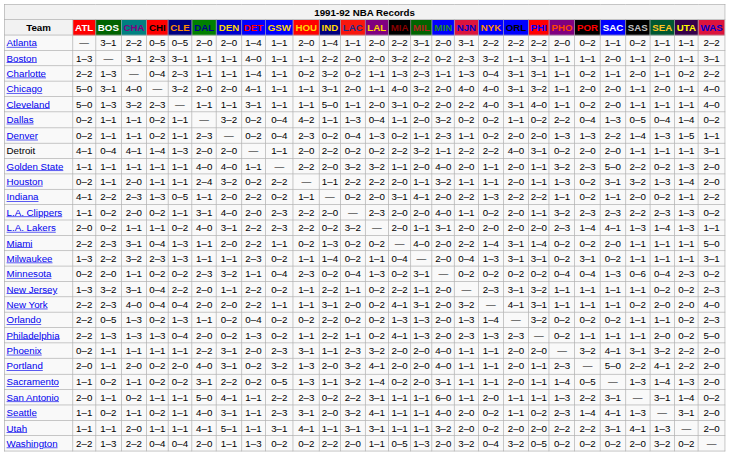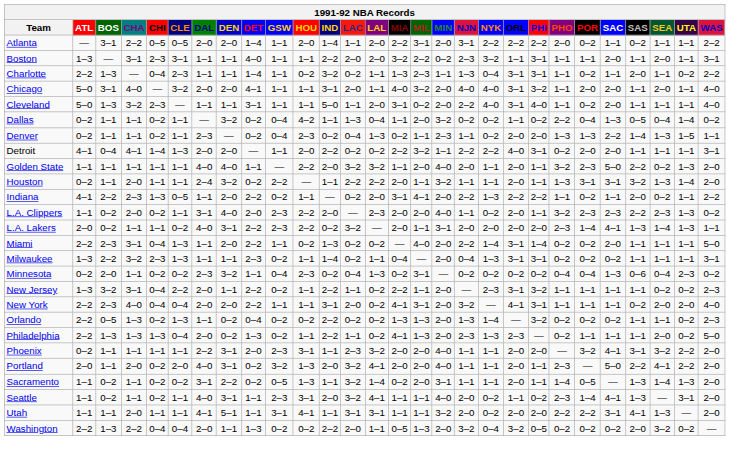 <table class="wikitable" style="font-size:95%; text-align:center;">
 <tr>
 <th colspan=28>1991-92 NBA Records</th>
 </tr>
 <tr>
 <th width=100>Team</th>
 <th style="background:#FF0000;color:#FFFFFF;width=35">ATL</th>
 <th style="background:#006400;color:#FFFFFF;width=35">BOS</th>
 <th style="background:#008080;color:#800080;width=35">CHA</th>
 <th style="background:#FF0000;color:#000000;width=35">CHI</th>
 <th style="background:#000080;color:#FF8C00;width=35">CLE</th>
 <th style="background:#008000;color:#00008B;width=35">DAL</th>
 <th style="background:#0000CD;color:#FFD700;width=35">DEN</th>
 <th style="background:#0000FF;color:#FF0000;width=35">DET</th>
 <th style="background:#0000FF;color:#FFD700;width=35">GSW</th>
 <th style="background:#FF0000;color:#FFD700;width=35">HOU</th>
 <th style="background:#000080;color:#FFD700;width=35">IND</th>
 <th style="background:#F9160D;color:#1A2E8B;width=35">LAC</th>
 <th style="background:#800080;color:#FFD700;width=35">LAL</th>
 <th style="background:#000000;color:#8B0000;width=35">MIA</th>
 <th style="background:#006400;color:#B22222;width=35">MIL</th>
 <th style="background:#0000FF;color:#228B22;width=35">MIN</th>
 <th style="background:#DC143C;color:#0000CD;width=35">NJN</th>
 <th style="background:#0000FF;color:#FF8C00;width=35">NYK</th>
 <th style="background:#0000FF;color:#000000;width=35">ORL</th>
 <th style="background:#FF0000;color:#0000FF;width=35">PHI</th>
 <th style="background:#800080;color:#FF4500;width=35">PHO</th>
 <th style="background:#000000;color:#FF0000;width=35">POR</th>
 <th style="background:#0000FF;color:#FFFFFF;width=35">SAC</th>
 <th style="background:#000000;color:#C0C0C0;width=35">SAS</th>
 <th style="background:#005831;color:#FFC322;width=35">SEA</th>
 <th style="background:#36004A;color:#FFFF00;width=35">UTA</th>
 <th style="background:#DC143C;color:#0000CD;width=35">WAS</th>
 </tr>
 <tr>
 <td style="text-align:left;"><a href='#'>Atlanta</a></td>
 <td>—</td>
 <td>3–1</td>
 <td>2–2</td>
 <td>0–5</td>
 <td>0–5</td>
 <td>2–0</td>
 <td>2–0</td>
 <td>1–4</td>
 <td>1–1</td>
 <td>2–0</td>
 <td>1–4</td>
 <td>1–1</td>
 <td>2–0</td>
 <td>2–2</td>
 <td>3–1</td>
 <td>2–0</td>
 <td>3–1</td>
 <td>2–2</td>
 <td>2–2</td>
 <td>2–2</td>
 <td>2–0</td>
 <td>0–2</td>
 <td>1–1</td>
 <td>0–2</td>
 <td>1–1</td>
 <td>1–1</td>
 <td>2–2</td>
 </tr>
 <tr>
 <td style="text-align:left;"><a href='#'>Boston</a></td>
 <td>1–3</td>
 <td>—</td>
 <td>3–1</td>
 <td>2–3</td>
 <td>3–1</td>
 <td>1–1</td>
 <td>1–1</td>
 <td>4–0</td>
 <td>1–1</td>
 <td>1–1</td>
 <td>2–2</td>
 <td>2–0</td>
 <td>2–0</td>
 <td>3–2</td>
 <td>2–2</td>
 <td>0–2</td>
 <td>2–3</td>
 <td>3–2</td>
 <td>1–1</td>
 <td>3–1</td>
 <td>1–1</td>
 <td>1–1</td>
 <td>2–0</td>
 <td>1–1</td>
 <td>2–0</td>
 <td>1–1</td>
 <td>3–1</td>
 </tr>
 <tr>
 <td style="text-align:left;"><a href='#'>Charlotte</a></td>
 <td>2–2</td>
 <td>1–3</td>
 <td>—</td>
 <td>0–4</td>
 <td>2–3</td>
 <td>1–1</td>
 <td>1–1</td>
 <td>1–4</td>
 <td>1–1</td>
 <td>0–2</td>
 <td>3–2</td>
 <td>0–2</td>
 <td>1–1</td>
 <td>1–3</td>
 <td>2–3</td>
 <td>1–1</td>
 <td>1–3</td>
 <td>0–4</td>
 <td>3–1</td>
 <td>3–1</td>
 <td>1–1</td>
 <td>0–2</td>
 <td>1–1</td>
 <td>2–0</td>
 <td>1–1</td>
 <td>0–2</td>
 <td>2–2</td>
 </tr>
 <tr>
 <td style="text-align:left;"><a href='#'>Chicago</a></td>
 <td>5–0</td>
 <td>3–1</td>
 <td>4–0</td>
 <td>—</td>
 <td>3–2</td>
 <td>2–0</td>
 <td>2–0</td>
 <td>4–1</td>
 <td>1–1</td>
 <td>1–1</td>
 <td>3–1</td>
 <td>2–0</td>
 <td>1–1</td>
 <td>4–0</td>
 <td>3–2</td>
 <td>2–0</td>
 <td>4–0</td>
 <td>4–0</td>
 <td>3–1</td>
 <td>3–2</td>
 <td>1–1</td>
 <td>2–0</td>
 <td>2–0</td>
 <td>1–1</td>
 <td>2–0</td>
 <td>1–1</td>
 <td>4–0</td>
 </tr>
 <tr>
 <td style="text-align:left;"><a href='#'>Cleveland</a></td>
 <td>5–0</td>
 <td>1–3</td>
 <td>3–2</td>
 <td>2–3</td>
 <td>—</td>
 <td>1–1</td>
 <td>1–1</td>
 <td>3–1</td>
 <td>1–1</td>
 <td>1–1</td>
 <td>5–0</td>
 <td>1–1</td>
 <td>2–0</td>
 <td>3–1</td>
 <td>0–2</td>
 <td>2–0</td>
 <td>2–2</td>
 <td>4–0</td>
 <td>3–1</td>
 <td>4–0</td>
 <td>1–1</td>
 <td>0–2</td>
 <td>2–0</td>
 <td>1–1</td>
 <td>1–1</td>
 <td>1–1</td>
 <td>4–0</td>
 </tr>
 <tr>
 <td style="text-align:left;"><a href='#'>Dallas</a></td>
 <td>0–2</td>
 <td>1–1</td>
 <td>1–1</td>
 <td>0–2</td>
 <td>1–1</td>
 <td>—</td>
 <td>3–2</td>
 <td>0–2</td>
 <td>0–4</td>
 <td>4–2</td>
 <td>1–1</td>
 <td>1–3</td>
 <td>0–4</td>
 <td>1–1</td>
 <td>2–0</td>
 <td>3–2</td>
 <td>0–2</td>
 <td>0–2</td>
 <td>1–1</td>
 <td>0–2</td>
 <td>2–2</td>
 <td>0–4</td>
 <td>1–3</td>
 <td>0–5</td>
 <td>0–4</td>
 <td>1–4</td>
 <td>0–2</td>
 </tr>
 <tr>
 <td style="text-align:left;"><a href='#'>Denver</a></td>
 <td>0–2</td>
 <td>1–1</td>
 <td>1–1</td>
 <td>0–2</td>
 <td>1–1</td>
 <td>2–3</td>
 <td>—</td>
 <td>0–2</td>
 <td>0–4</td>
 <td>2–3</td>
 <td>0–2</td>
 <td>0–4</td>
 <td>1–3</td>
 <td>0–2</td>
 <td>1–1</td>
 <td>2–3</td>
 <td>1–1</td>
 <td>0–2</td>
 <td>2–0</td>
 <td>2–0</td>
 <td>1–3</td>
 <td>1–3</td>
 <td>2–2</td>
 <td>1–4</td>
 <td>1–3</td>
 <td>1–5</td>
 <td>1–1</td>
 </tr>
 <tr>
 <td style="text-align:left;">Detroit</td>
 <td>4–1</td>
 <td>0–4</td>
 <td>4–1</td>
 <td>1–4</td>
 <td>1–3</td>
 <td>2–0</td>
 <td>2–0</td>
 <td>—</td>
 <td>1–1</td>
 <td>2–0</td>
 <td>2–2</td>
 <td>0–2</td>
 <td>0–2</td>
 <td>2–2</td>
 <td>3–2</td>
 <td>1–1</td>
 <td>2–2</td>
 <td>2–2</td>
 <td>4–0</td>
 <td>3–1</td>
 <td>0–2</td>
 <td>2–0</td>
 <td>2–0</td>
 <td>1–1</td>
 <td>1–1</td>
 <td>1–1</td>
 <td>3–1</td>
 </tr>
 <tr>
 <td style="text-align:left;"><a href='#'>Golden State</a></td>
 <td>1–1</td>
 <td>1–1</td>
 <td>1–1</td>
 <td>1–1</td>
 <td>1–1</td>
 <td>4–0</td>
 <td>4–0</td>
 <td>1–1</td>
 <td>—</td>
 <td>2–2</td>
 <td>2–0</td>
 <td>3–2</td>
 <td>3–2</td>
 <td>1–1</td>
 <td>2–0</td>
 <td>4–0</td>
 <td>2–0</td>
 <td>1–1</td>
 <td>2–0</td>
 <td>1–1</td>
 <td>3–2</td>
 <td>2–3</td>
 <td>5–0</td>
 <td>2–2</td>
 <td>0–2</td>
 <td>1–3</td>
 <td>2–0</td>
 </tr>
 <tr>
 <td style="text-align:left;"><a href='#'>Houston</a></td>
 <td>0–2</td>
 <td>1–1</td>
 <td>2–0</td>
 <td>1–1</td>
 <td>1–1</td>
 <td>2–4</td>
 <td>3–2</td>
 <td>0–2</td>
 <td>2–2</td>
 <td>—</td>
 <td>1–1</td>
 <td>2–2</td>
 <td>2–2</td>
 <td>2–0</td>
 <td>1–1</td>
 <td>3–2</td>
 <td>1–1</td>
 <td>1–1</td>
 <td>2–0</td>
 <td>1–1</td>
 <td>1–3</td>
-<td>0–2</td>
+<td>3–1</td>
 <td>3–1</td>
 <td>3–2</td>
 <td>1–3</td>
 <td>1–4</td>
 <td>2–0</td>
 </tr>
 <tr>
 <td style="text-align:left;"><a href='#'>Indiana</a></td>
 <td>4–1</td>
 <td>2–2</td>
 <td>2–3</td>
 <td>1–3</td>
 <td>0–5</td>
 <td>1–1</td>
 <td>2–0</td>
 <td>2–2</td>
 <td>0–2</td>
 <td>1–1</td>
 <td>—</td>
 <td>0–2</td>
 <td>2–0</td>
 <td>3–1</td>
 <td>4–1</td>
 <td>2–0</td>
 <td>2–2</td>
 <td>1–3</td>
 <td>2–2</td>
 <td>2–2</td>
 <td>1–1</td>
 <td>0–2</td>
 <td>1–1</td>
 <td>2–0</td>
 <td>0–2</td>
 <td>1–1</td>
 <td>2–2</td>
 </tr>
 <tr>
 <td style="text-align:left;"><a href='#'>L.A. Clippers</a></td>
 <td>1–1</td>
 <td>0–2</td>
 <td>2–0</td>
 <td>0–2</td>
 <td>1–1</td>
 <td>3–1</td>
 <td>4–0</td>
 <td>2–0</td>
 <td>2–3</td>
 <td>2–2</td>
 <td>2–0</td>
 <td>—</td>
 <td>2–3</td>
 <td>2–0</td>
 <td>2–0</td>
 <td>4–0</td>
 <td>1–1</td>
 <td>0–2</td>
 <td>2–0</td>
 <td>1–1</td>
 <td>3–2</td>
 <td>2–3</td>
 <td>2–3</td>
 <td>2–2</td>
 <td>2–3</td>
 <td>1–3</td>
 <td>0–2</td>
 </tr>
 <tr>
 <td style="text-align:left;"><a href='#'>L.A. Lakers</a></td>
 <td>2–0</td>
 <td>0–2</td>
 <td>1–1</td>
 <td>1–1</td>
 <td>0–2</td>
 <td>4–0</td>
 <td>3–1</td>
 <td>2–2</td>
 <td>2–3</td>
 <td>2–2</td>
 <td>0–2</td>
 <td>3–2</td>
 <td>—</td>
 <td>2–0</td>
 <td>1–1</td>
 <td>3–1</td>
 <td>2–0</td>
 <td>2–0</td>
 <td>2–0</td>
 <td>2–0</td>
 <td>2–3</td>
 <td>1–4</td>
 <td>4–1</td>
 <td>1–3</td>
 <td>1–4</td>
 <td>1–3</td>
 <td>1–1</td>
 </tr>
 <tr>
 <td style="text-align:left;"><a href='#'>Miami</a></td>
 <td>2–2</td>
 <td>2–3</td>
 <td>3–1</td>
 <td>0–4</td>
 <td>1–3</td>
 <td>1–1</td>
 <td>2–0</td>
 <td>2–2</td>
 <td>1–1</td>
 <td>0–2</td>
 <td>1–3</td>
 <td>0–2</td>
 <td>0–2</td>
 <td>—</td>
 <td>4–0</td>
 <td>2–0</td>
 <td>2–2</td>
 <td>1–4</td>
 <td>3–1</td>
 <td>1–4</td>
 <td>0–2</td>
 <td>0–2</td>
 <td>2–0</td>
 <td>1–1</td>
 <td>1–1</td>
 <td>1–1</td>
 <td>5–0</td>
 </tr>
 <tr>
 <td style="text-align:left;"><a href='#'>Milwaukee</a></td>
 <td>1–3</td>
 <td>2–2</td>
 <td>3–2</td>
 <td>2–3</td>
 <td>1–3</td>
 <td>1–1</td>
 <td>1–1</td>
 <td>2–3</td>
 <td>0–2</td>
 <td>1–1</td>
 <td>1–4</td>
 <td>0–2</td>
 <td>1–1</td>
 <td>0–4</td>
 <td>—</td>
 <td>2–0</td>
 <td>0–4</td>
 <td>1–3</td>
 <td>3–1</td>
 <td>3–1</td>
 <td>0–2</td>
-<td>3–1</td>
+<td>0–2</td>
 <td>0–2</td>
 <td>1–1</td>
 <td>1–1</td>
 <td>1–1</td>
 <td>3–1</td>
 </tr>
 <tr>
 <td style="text-align:left;"><a href='#'>Minnesota</a></td>
 <td>0–2</td>
 <td>2–0</td>
 <td>1–1</td>
 <td>0–2</td>
 <td>0–2</td>
 <td>2–3</td>
 <td>3–2</td>
 <td>1–1</td>
 <td>0–4</td>
 <td>2–3</td>
 <td>0–2</td>
 <td>0–4</td>
 <td>1–3</td>
 <td>0–2</td>
 <td>3–1</td>
 <td>—</td>
 <td>0–2</td>
 <td>0–2</td>
 <td>0–2</td>
 <td>0–2</td>
 <td>0–4</td>
 <td>0–4</td>
 <td>1–3</td>
 <td>0–6</td>
 <td>0–4</td>
 <td>2–3</td>
 <td>0–2</td>
 </tr>
 <tr>
 <td style="text-align:left;"><a href='#'>New Jersey</a></td>
 <td>1–3</td>
 <td>3–2</td>
 <td>3–1</td>
 <td>0–4</td>
 <td>2–2</td>
 <td>2–0</td>
 <td>1–1</td>
 <td>2–2</td>
 <td>0–2</td>
 <td>1–1</td>
 <td>2–2</td>
 <td>1–1</td>
 <td>0–2</td>
 <td>2–2</td>
 <td>1–1</td>
 <td>2–0</td>
 <td>—</td>
 <td>2–3</td>
 <td>3–1</td>
 <td>3–2</td>
 <td>1–1</td>
 <td>1–1</td>
 <td>1–1</td>
 <td>1–1</td>
 <td>0–2</td>
 <td>0–2</td>
 <td>2–3</td>
 </tr>
 <tr>
 <td style="text-align:left;"><a href='#'>New York</a></td>
 <td>2–2</td>
 <td>2–3</td>
 <td>4–0</td>
 <td>0–4</td>
 <td>0–4</td>
 <td>2–0</td>
 <td>2–0</td>
 <td>2–2</td>
 <td>1–1</td>
 <td>1–1</td>
 <td>3–1</td>
 <td>2–0</td>
 <td>0–2</td>
 <td>4–1</td>
 <td>3–1</td>
 <td>2–0</td>
 <td>3–2</td>
 <td>—</td>
 <td>4–1</td>
 <td>3–1</td>
 <td>1–1</td>
 <td>1–1</td>
 <td>1–1</td>
 <td>0–2</td>
 <td>2–0</td>
 <td>2–0</td>
 <td>4–0</td>
 </tr>
 <tr>
 <td style="text-align:left;"><a href='#'>Orlando</a></td>
 <td>2–2</td>
 <td>0–5</td>
 <td>1–3</td>
 <td>0–2</td>
 <td>1–3</td>
 <td>1–1</td>
 <td>0–2</td>
 <td>0–4</td>
 <td>0–2</td>
 <td>0–2</td>
 <td>2–2</td>
 <td>0–2</td>
 <td>0–2</td>
 <td>1–3</td>
 <td>1–3</td>
 <td>2–0</td>
 <td>1–3</td>
 <td>1–4</td>
 <td>—</td>
 <td>3–2</td>
 <td>0–2</td>
 <td>0–2</td>
 <td>0–2</td>
 <td>1–1</td>
 <td>1–1</td>
 <td>0–2</td>
 <td>2–3</td>
 </tr>
 <tr>
 <td style="text-align:left;"><a href='#'>Philadelphia</a></td>
 <td>2–2</td>
 <td>1–3</td>
 <td>1–3</td>
 <td>1–3</td>
 <td>0–4</td>
 <td>2–0</td>
 <td>0–2</td>
 <td>1–3</td>
 <td>0–2</td>
 <td>1–1</td>
 <td>2–2</td>
 <td>1–1</td>
 <td>0–2</td>
 <td>4–1</td>
 <td>1–3</td>
 <td>2–0</td>
 <td>2–3</td>
 <td>1–3</td>
 <td>2–3</td>
 <td>—</td>
 <td>0–2</td>
 <td>1–1</td>
 <td>1–1</td>
 <td>1–1</td>
 <td>2–0</td>
 <td>0–2</td>
 <td>5–0</td>
 </tr>
 <tr>
 <td style="text-align:left;"><a href='#'>Phoenix</a></td>
 <td>0–2</td>
 <td>1–1</td>
 <td>1–1</td>
 <td>1–1</td>
 <td>1–1</td>
 <td>2–2</td>
 <td>3–1</td>
 <td>2–0</td>
 <td>2–3</td>
 <td>3–1</td>
 <td>1–1</td>
 <td>2–3</td>
 <td>3–2</td>
 <td>2–0</td>
 <td>2–0</td>
 <td>4–0</td>
 <td>1–1</td>
 <td>1–1</td>
 <td>2–0</td>
 <td>2–0</td>
 <td>—</td>
 <td>3–2</td>
 <td>4–1</td>
 <td>3–1</td>
 <td>3–2</td>
 <td>2–2</td>
 <td>2–0</td>
 </tr>
 <tr>
 <td style="text-align:left;"><a href='#'>Portland</a></td>
 <td>2–0</td>
 <td>1–1</td>
 <td>2–0</td>
 <td>0–2</td>
 <td>2–0</td>
 <td>4–0</td>
 <td>3–1</td>
 <td>0–2</td>
 <td>3–2</td>
 <td>1–3</td>
 <td>2–0</td>
 <td>3–2</td>
 <td>4–1</td>
 <td>2–0</td>
 <td>2–0</td>
 <td>4–0</td>
 <td>1–1</td>
 <td>1–1</td>
 <td>2–0</td>
 <td>1–1</td>
 <td>2–3</td>
 <td>—</td>
 <td>5–0</td>
 <td>2–2</td>
 <td>4–1</td>
 <td>2–2</td>
 <td>2–0</td>
 </tr>
 <tr>
 <td style="text-align:left;"><a href='#'>Sacramento</a></td>
 <td>1–1</td>
 <td>0–2</td>
 <td>1–1</td>
 <td>0–2</td>
 <td>0–2</td>
 <td>3–1</td>
 <td>2–2</td>
 <td>0–2</td>
 <td>0–5</td>
 <td>1–3</td>
 <td>1–1</td>
 <td>3–2</td>
 <td>1–4</td>
 <td>0–2</td>
 <td>2–0</td>
 <td>3–1</td>
 <td>1–1</td>
 <td>1–1</td>
 <td>2–0</td>
 <td>1–1</td>
 <td>1–4</td>
 <td>0–5</td>
 <td>—</td>
 <td>1–3</td>
 <td>1–4</td>
 <td>1–3</td>
 <td>2–0</td>
 </tr>
 <tr>
-<td style="text-align:left;"><a href='#'>San Antonio</a></td>
-<td>2–0</td>
-<td>1–1</td>
-<td>0–2</td>
-<td>1–1</td>
-<td>1–1</td>
-<td>5–0</td>
-<td>4–1</td>
-<td>1–1</td>
-<td>2–2</td>
-<td>2–3</td>
-<td>0–2</td>
-<td>2–2</td>
-<td>3–1</td>
-<td>1–1</td>
-<td>1–1</td>
-<td>6–0</td>
-<td>1–1</td>
-<td>2–0</td>
-<td>1–1</td>
-<td>1–1</td>
-<td>1–3</td>
-<td>2–2</td>
-<td>3–1</td>
-<td>—</td>
-<td>3–1</td>
-<td>1–4</td>
-<td>0–2</td>
-</tr>
-<tr>
 <td style="text-align:left;"><a href='#'>Seattle</a></td>
 <td>1–1</td>
 <td>0–2</td>
 <td>1–1</td>
 <td>0–2</td>
 <td>1–1</td>
 <td>4–0</td>
 <td>3–1</td>
 <td>1–1</td>
 <td>2–3</td>
 <td>3–1</td>
 <td>2–0</td>
 <td>3–2</td>
 <td>4–1</td>
 <td>1–1</td>
 <td>1–1</td>
 <td>4–0</td>
 <td>2–0</td>
 <td>0–2</td>
 <td>1–1</td>
 <td>0–2</td>
 <td>2–3</td>
 <td>1–4</td>
 <td>4–1</td>
 <td>1–3</td>
 <td>—</td>
 <td>3–1</td>
 <td>2–0</td>
 </tr>
 <tr>
 <td style="text-align:left;"><a href='#'>Utah</a></td>
 <td>1–1</td>
 <td>1–1</td>
 <td>2–0</td>
 <td>1–1</td>
 <td>1–1</td>
 <td>4–1</td>
 <td>5–1</td>
 <td>1–1</td>
 <td>3–1</td>
 <td>4–1</td>
 <td>1–1</td>
 <td>3–1</td>
 <td>3–1</td>
 <td>1–1</td>
 <td>1–1</td>
 <td>3–2</td>
 <td>2–0</td>
 <td>0–2</td>
 <td>2–0</td>
 <td>2–0</td>
 <td>2–2</td>
 <td>2–2</td>
 <td>3–1</td>
 <td>4–1</td>
 <td>1–3</td>
 <td>—</td>
 <td>2–0</td>
 </tr>
 <tr>
 <td style="text-align:left;"><a href='#'>Washington</a></td>
 <td>2–2</td>
 <td>1–3</td>
 <td>2–2</td>
 <td>0–4</td>
 <td>0–4</td>
 <td>2–0</td>
 <td>1–1</td>
 <td>1–3</td>
 <td>0–2</td>
 <td>0–2</td>
 <td>2–2</td>
 <td>2–0</td>
 <td>1–1</td>
 <td>0–5</td>
 <td>1–3</td>
 <td>2–0</td>
 <td>3–2</td>
 <td>0–4</td>
 <td>3–2</td>
 <td>0–5</td>
 <td>0–2</td>
 <td>0–2</td>
 <td>0–2</td>
 <td>2–0</td>
 <td>3–2</td>
 <td>0–2</td>
 <td>—</td>
 </tr>
 </table>
